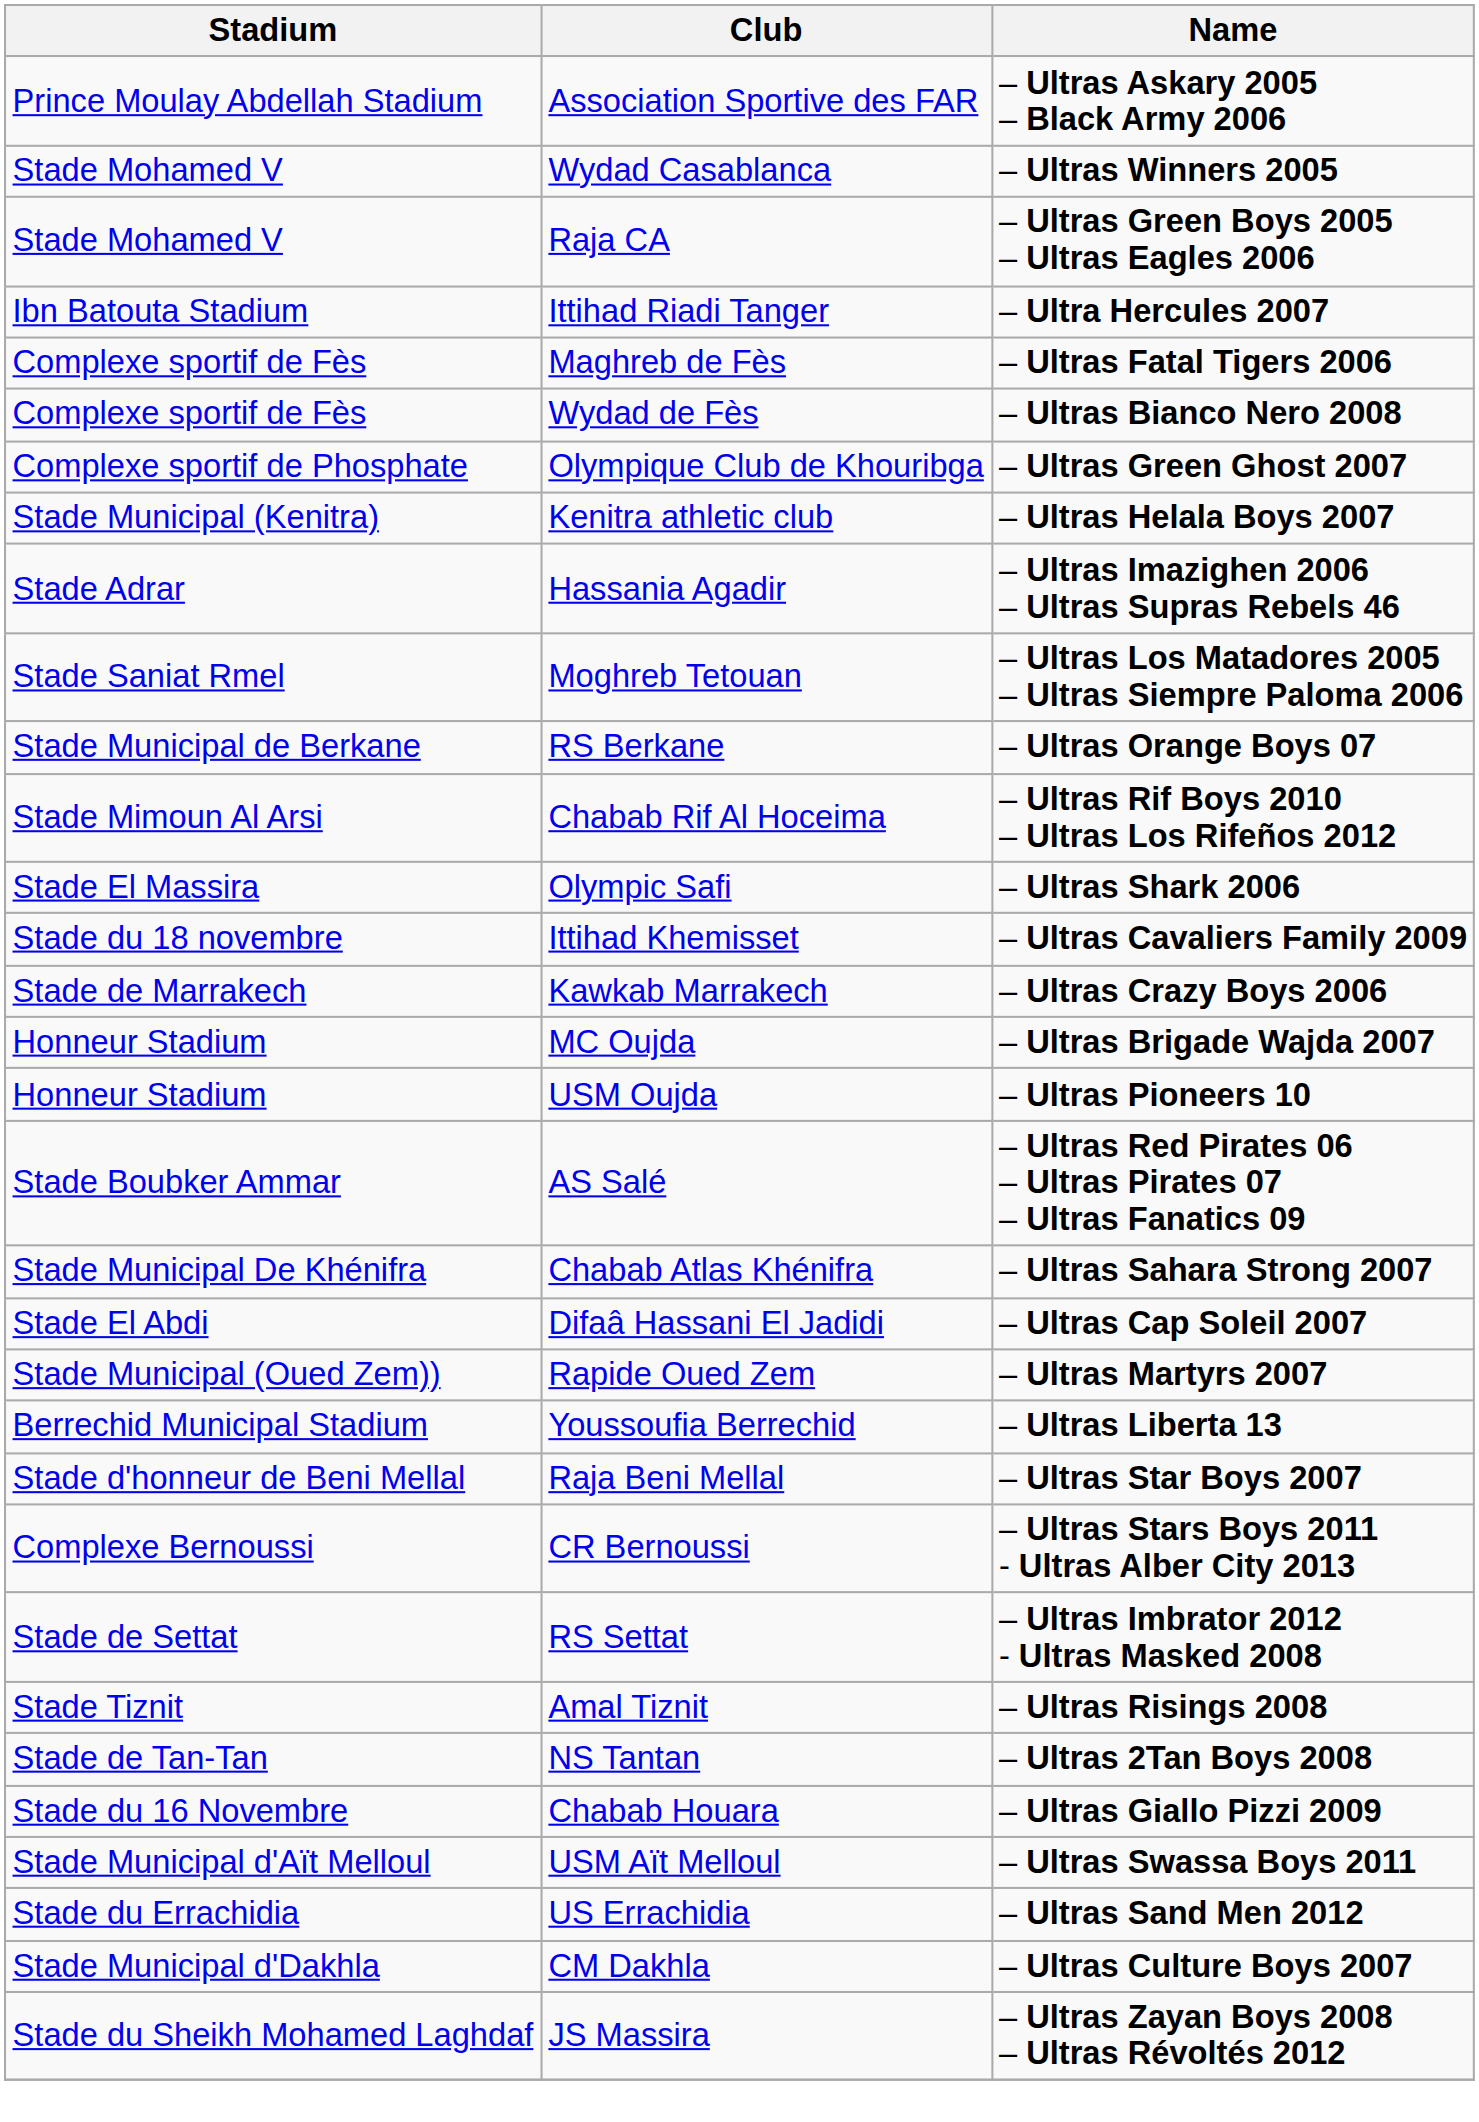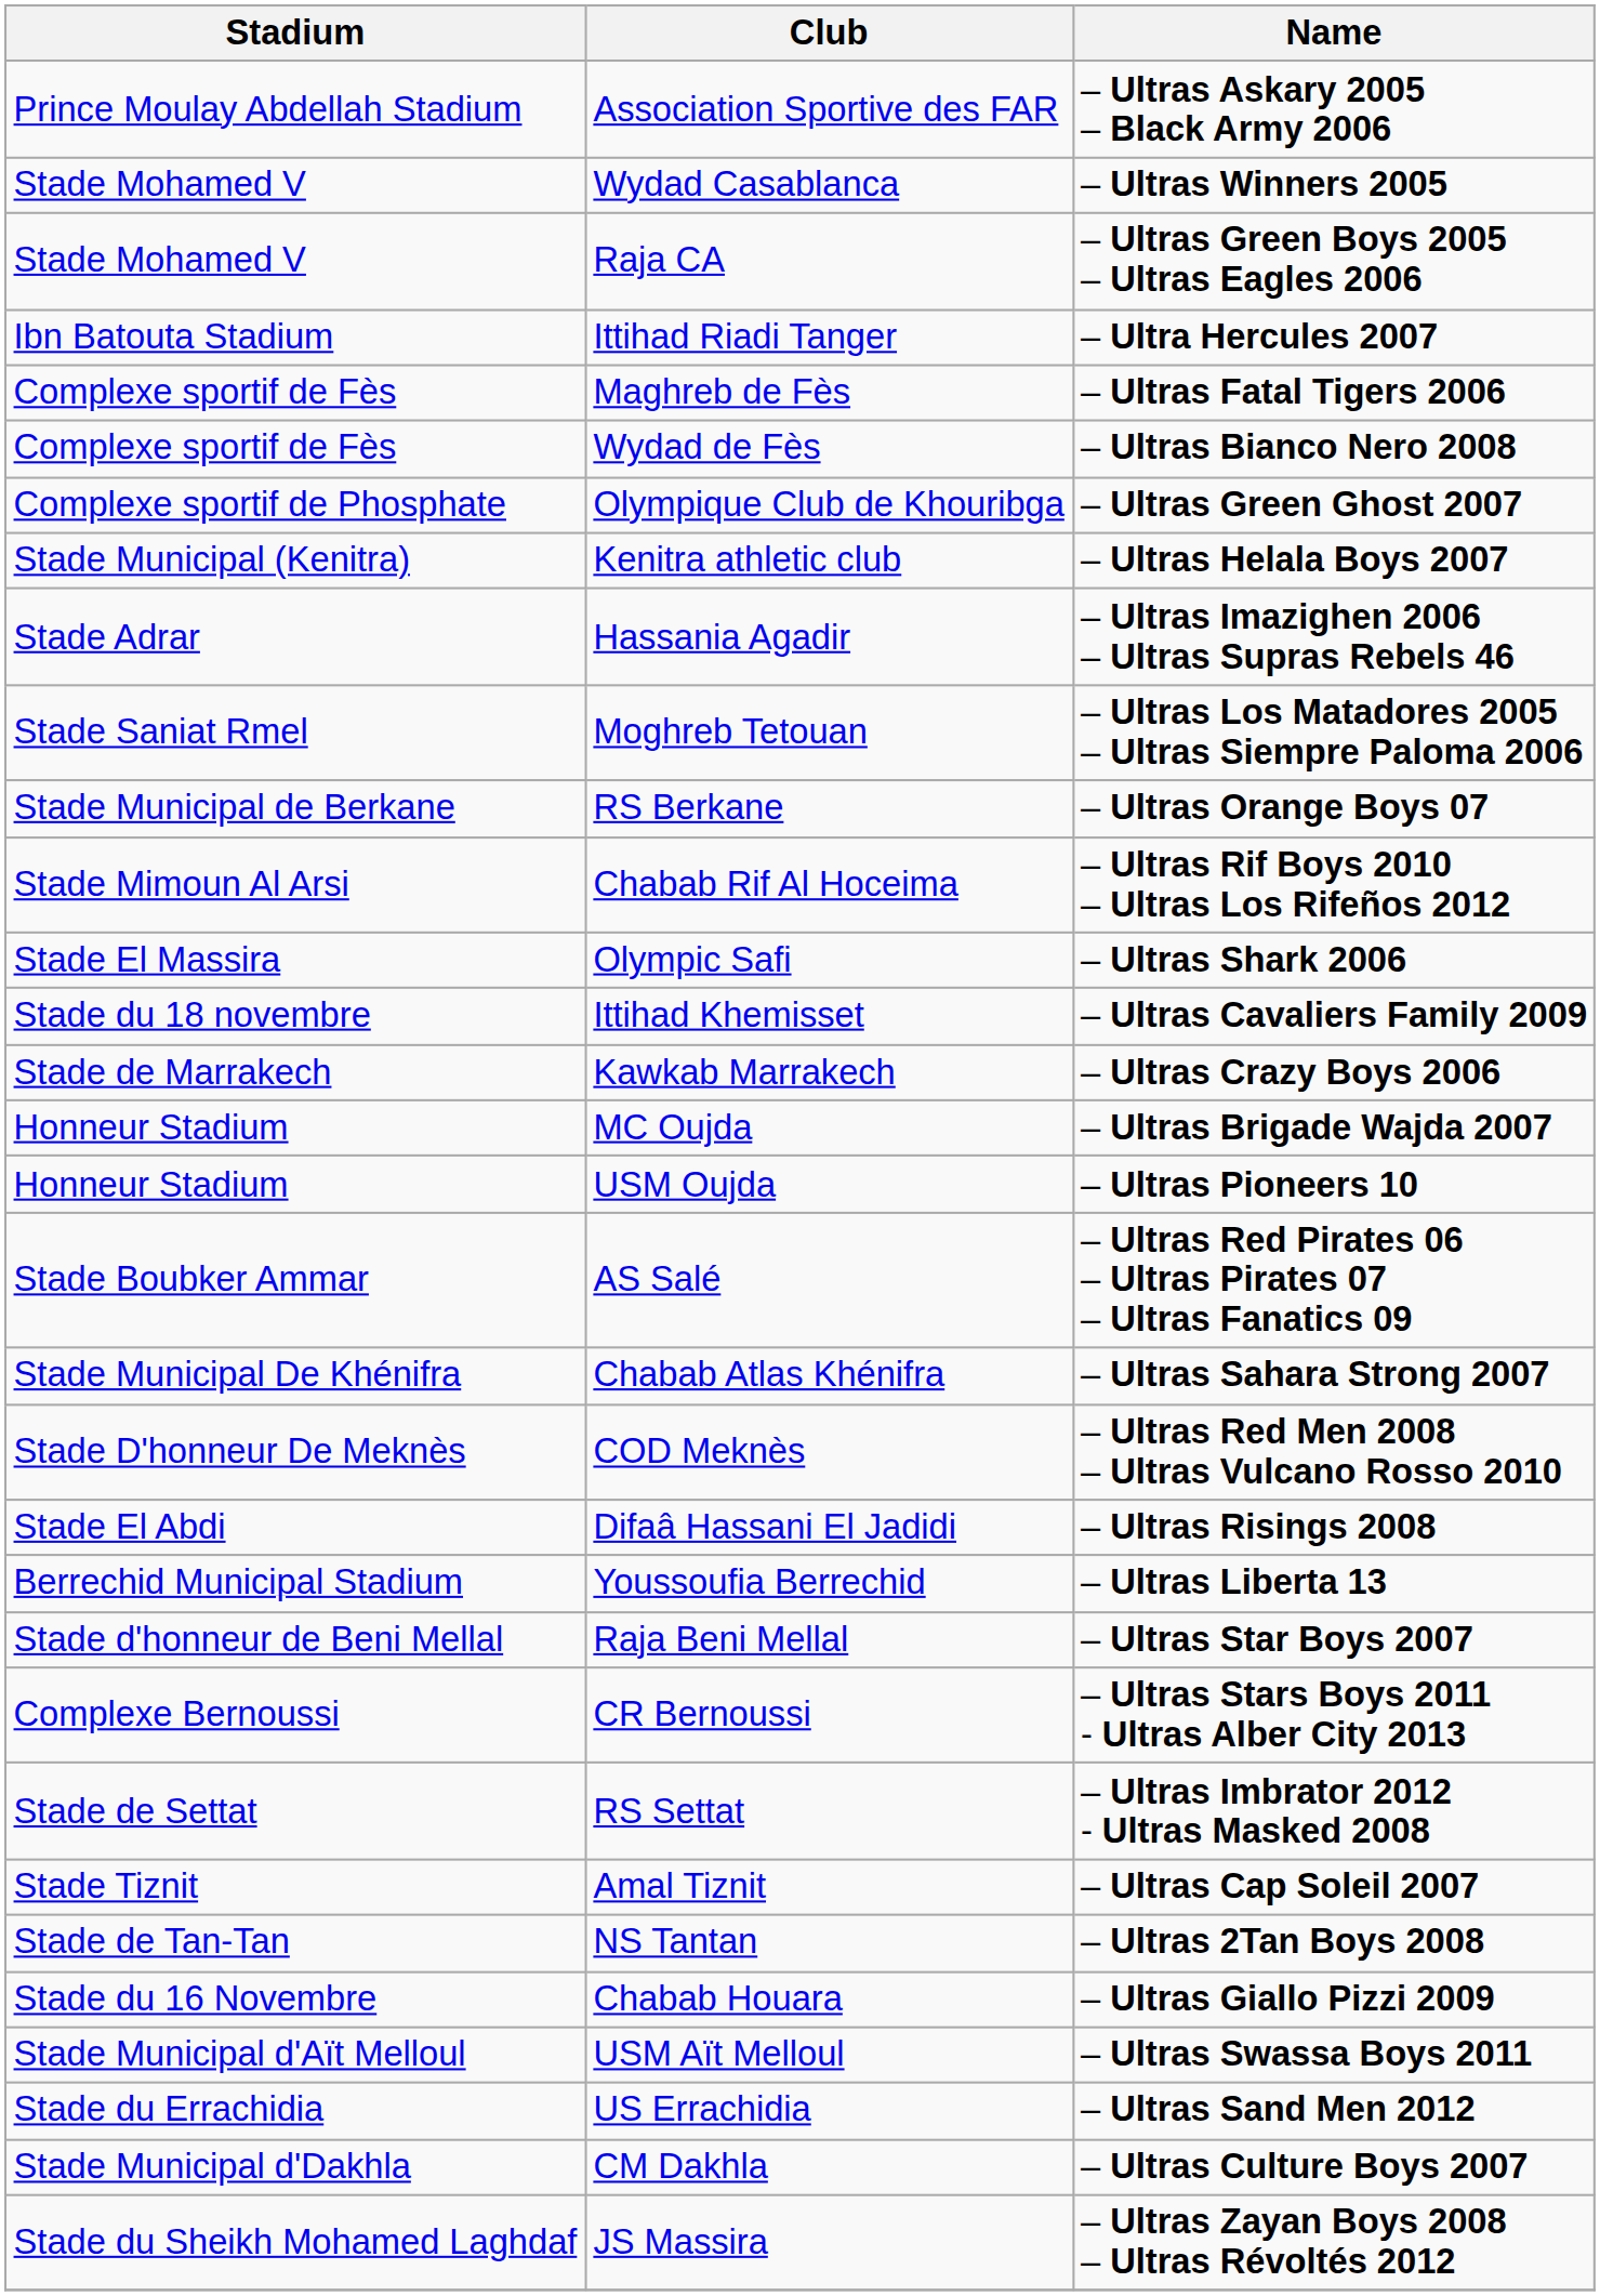 <table class="wikitable">
 <tr>
 <th>Stadium</th>
 <th>Club</th>
 <th>Name</th>
 </tr>
 <tr>
 <td style="text-align:left;"><a href='#'>Prince Moulay Abdellah Stadium</a></td>
 <td><a href='#'>Association Sportive des FAR</a></td>
 <td>– <strong>Ultras Askary 2005</strong><br>– <strong>Black Army 2006</strong></td>
 </tr>
 <tr>
 <td style="text-align:left;"><a href='#'>Stade Mohamed V</a></td>
 <td><a href='#'>Wydad Casablanca</a></td>
 <td>– <strong>Ultras Winners 2005</strong></td>
 </tr>
 <tr>
 <td style="text-align:left;"><a href='#'>Stade Mohamed V</a></td>
 <td><a href='#'>Raja CA</a></td>
 <td>– <strong>Ultras Green Boys 2005</strong><br>– <strong>Ultras Eagles 2006</strong></td>
 </tr>
 <tr>
 <td style="text-align:left;"><a href='#'>Ibn Batouta Stadium</a></td>
 <td><a href='#'>Ittihad Riadi Tanger</a></td>
 <td>– <strong>Ultra Hercules 2007</strong></td>
 </tr>
 <tr>
 <td style="text-align:left;"><a href='#'>Complexe sportif de Fès</a></td>
 <td><a href='#'>Maghreb de Fès</a></td>
 <td>– <strong>Ultras Fatal Tigers 2006</strong></td>
 </tr>
 <tr>
 <td style="text-align:left;"><a href='#'>Complexe sportif de Fès</a></td>
 <td><a href='#'>Wydad de Fès</a></td>
 <td>– <strong>Ultras Bianco Nero 2008</strong></td>
 </tr>
 <tr>
 <td style="text-align:left;"><a href='#'>Complexe sportif de Phosphate</a></td>
 <td><a href='#'>Olympique Club de Khouribga</a></td>
 <td>– <strong>Ultras Green Ghost 2007</strong></td>
 </tr>
 <tr>
 <td style="text-align:left;"><a href='#'>Stade Municipal (Kenitra)</a></td>
 <td><a href='#'>Kenitra athletic club</a></td>
 <td>– <strong>Ultras Helala Boys 2007</strong></td>
 </tr>
 <tr>
 <td style="text-align:left;"><a href='#'>Stade Adrar</a></td>
 <td><a href='#'>Hassania Agadir</a></td>
 <td>– <strong>Ultras Imazighen 2006</strong><br>– <strong>Ultras Supras Rebels 46</strong></td>
 </tr>
 <tr>
 <td style="text-align:left;"><a href='#'>Stade Saniat Rmel</a></td>
 <td><a href='#'>Moghreb Tetouan</a></td>
 <td>– <strong>Ultras Los Matadores 2005</strong> <br>– <strong>Ultras Siempre Paloma 2006</strong></td>
 </tr>
 <tr>
 <td style="text-align:left;"><a href='#'>Stade Municipal de Berkane</a></td>
 <td><a href='#'>RS Berkane</a></td>
 <td>– <strong>Ultras Orange Boys 07</strong></td>
 </tr>
 <tr>
 <td style="text-align:left;"><a href='#'>Stade Mimoun Al Arsi</a></td>
 <td><a href='#'>Chabab Rif Al Hoceima</a></td>
 <td>– <strong>Ultras Rif Boys 2010</strong> <br>– <strong>Ultras Los Rifeños 2012</strong></td>
 </tr>
 <tr>
 <td style="text-align:left;"><a href='#'>Stade El Massira</a></td>
 <td><a href='#'>Olympic Safi</a></td>
 <td>– <strong>Ultras Shark 2006</strong></td>
 </tr>
 <tr>
 <td style="text-align:left;"><a href='#'>Stade du 18 novembre</a></td>
 <td><a href='#'>Ittihad Khemisset</a></td>
 <td>– <strong>Ultras Cavaliers Family 2009</strong></td>
 </tr>
 <tr>
 <td style="text-align:left;"><a href='#'>Stade de Marrakech</a></td>
 <td><a href='#'>Kawkab Marrakech</a></td>
 <td>– <strong>Ultras Crazy Boys 2006</strong></td>
 </tr>
 <tr>
 <td style="text-align:left;"><a href='#'>Honneur Stadium</a></td>
 <td><a href='#'>MC Oujda</a></td>
 <td>– <strong>Ultras Brigade Wajda 2007</strong></td>
 </tr>
 <tr>
 <td style="text-align:left;"><a href='#'>Honneur Stadium</a></td>
 <td><a href='#'>USM Oujda</a></td>
 <td>– <strong>Ultras Pioneers 10</strong></td>
 </tr>
 <tr>
 <td style="text-align:left;"><a href='#'>Stade Boubker Ammar</a></td>
 <td><a href='#'>AS Salé</a></td>
 <td>– <strong>Ultras Red Pirates 06</strong><br>– <strong>Ultras Pirates 07</strong><br>– <strong>Ultras Fanatics 09</strong></td>
 </tr>
 <tr>
 <td style="text-align:left;"><a href='#'>Stade Municipal De Khénifra</a></td>
 <td><a href='#'>Chabab Atlas Khénifra</a></td>
 <td>– <strong>Ultras Sahara Strong 2007</strong></td>
 </tr>
 <tr>
+<td style="text-align:left;"><a href='#'>Stade D'honneur De Meknès</a></td>
+<td><a href='#'>COD Meknès</a></td>
+<td>– <strong>Ultras Red Men 2008</strong><br>– <strong>Ultras Vulcano Rosso 2010</strong></td>
+</tr>
+<tr>
 <td style="text-align:left;"><a href='#'>Stade El Abdi</a></td>
 <td><a href='#'>Difaâ Hassani El Jadidi</a></td>
-<td>– <strong>Ultras Cap Soleil 2007</strong></td>
-</tr>
-<tr>
-<td style="text-align:left;"><a href='#'>Stade Municipal (Oued Zem))</a></td>
-<td><a href='#'>Rapide Oued Zem</a></td>
-<td>– <strong>Ultras Martyrs 2007</strong></td>
+<td>– <strong>Ultras Risings 2008</strong></td>
 </tr>
 <tr>
 <td style="text-align:left;"><a href='#'>Berrechid Municipal Stadium</a></td>
 <td><a href='#'>Youssoufia Berrechid</a></td>
 <td>– <strong>Ultras Liberta 13</strong></td>
 </tr>
 <tr>
 <td style="text-align:left;"><a href='#'>Stade d'honneur de Beni Mellal</a></td>
 <td><a href='#'>Raja Beni Mellal</a></td>
 <td>– <strong>Ultras Star Boys 2007</strong></td>
 </tr>
 <tr>
 <td style="text-align:left;"><a href='#'>Complexe Bernoussi</a></td>
 <td><a href='#'>CR Bernoussi</a></td>
 <td>– <strong>Ultras Stars Boys 2011</strong> <br>- <strong>Ultras Alber City 2013</strong></td>
 </tr>
 <tr>
 <td style="text-align:left;"><a href='#'>Stade de Settat</a></td>
 <td><a href='#'>RS Settat</a></td>
 <td>– <strong>Ultras Imbrator 2012</strong> <br>- <strong>Ultras Masked 2008</strong></td>
 </tr>
 <tr>
 <td style="text-align:left;"><a href='#'>Stade Tiznit</a></td>
 <td><a href='#'>Amal Tiznit</a></td>
-<td>– <strong>Ultras Risings 2008</strong></td>
+<td>– <strong>Ultras Cap Soleil 2007</strong></td>
 </tr>
 <tr>
 <td style="text-align:left;"><a href='#'>Stade de Tan-Tan</a></td>
 <td><a href='#'>NS Tantan</a></td>
 <td>– <strong>Ultras 2Tan Boys 2008</strong></td>
 </tr>
 <tr>
 <td style="text-align:left;"><a href='#'>Stade du 16 Novembre</a></td>
 <td><a href='#'>Chabab Houara</a></td>
 <td>– <strong>Ultras Giallo Pizzi 2009</strong></td>
 </tr>
 <tr>
 <td style="text-align:left;"><a href='#'>Stade Municipal d'Aït Melloul</a></td>
 <td><a href='#'>USM Aït Melloul</a></td>
 <td>– <strong>Ultras Swassa Boys 2011</strong></td>
 </tr>
 <tr>
 <td style="text-align:left;"><a href='#'>Stade du Errachidia</a></td>
 <td><a href='#'>US Errachidia</a></td>
 <td>– <strong>Ultras Sand Men 2012</strong></td>
 </tr>
 <tr>
 <td style="text-align:left;"><a href='#'>Stade Municipal d'Dakhla</a></td>
 <td><a href='#'>CM Dakhla</a></td>
 <td>– <strong>Ultras Culture Boys 2007</strong></td>
 </tr>
 <tr>
 <td style="text-align:left;"><a href='#'>Stade du Sheikh Mohamed Laghdaf</a></td>
 <td><a href='#'>JS Massira</a></td>
 <td>– <strong>Ultras Zayan Boys 2008</strong><br>– <strong>Ultras Révoltés 2012</strong></td>
 </tr>
 <tr>
 </tr>
 </table>
